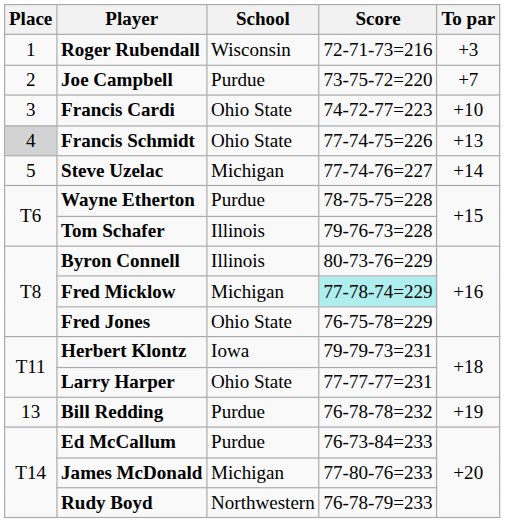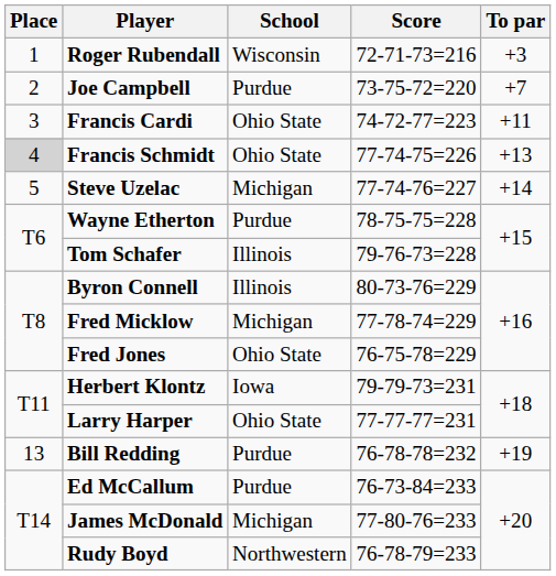 <table class="wikitable">
 <tr>
 <th>Place</th>
 <th>Player</th>
 <th>School</th>
 <th>Score</th>
 <th>To par</th>
 </tr>
 <tr>
 <td align="center">1</td>
 <td><strong>Roger Rubendall</strong></td>
 <td>Wisconsin</td>
 <td>72-71-73=216</td>
 <td align="center">+3</td>
 </tr>
 <tr>
 <td align="center">2</td>
 <td><strong>Joe Campbell</strong></td>
 <td>Purdue</td>
 <td>73-75-72=220</td>
 <td align="center">+7</td>
 </tr>
 <tr>
 <td align="center">3</td>
 <td><strong>Francis Cardi</strong></td>
 <td>Ohio State</td>
 <td>74-72-77=223</td>
-<td align="center">+10</td>
+<td align="center">+11</td>
 </tr>
 <tr>
 <td align="center" style="background: lightgrey;">4</td>
 <td><strong>Francis Schmidt</strong></td>
 <td>Ohio State</td>
 <td>77-74-75=226</td>
 <td align="center">+13</td>
 </tr>
 <tr>
 <td align="center">5</td>
 <td><strong>Steve Uzelac</strong></td>
 <td>Michigan</td>
 <td>77-74-76=227</td>
 <td align="center">+14</td>
 </tr>
 <tr>
 <td rowspan="2" align="center">T6</td>
 <td><strong>Wayne Etherton</strong></td>
 <td>Purdue</td>
 <td>78-75-75=228</td>
 <td rowspan="2" align="center">+15</td>
 </tr>
 <tr>
 <td><strong>Tom Schafer</strong></td>
 <td>Illinois</td>
 <td>79-76-73=228</td>
 </tr>
 <tr>
 <td rowspan="3" align="center">T8</td>
 <td><strong>Byron Connell</strong></td>
 <td>Illinois</td>
 <td>80-73-76=229</td>
 <td rowspan="3" align="center">+16</td>
 </tr>
 <tr>
 <td><strong>Fred Micklow</strong></td>
 <td>Michigan</td>
-<td style="background: paleturquoise;">77-78-74=229</td>
+<td>77-78-74=229</td>
 </tr>
 <tr>
 <td><strong>Fred Jones</strong></td>
 <td>Ohio State</td>
 <td>76-75-78=229</td>
 </tr>
 <tr>
 <td rowspan="2" align="center">T11</td>
 <td><strong>Herbert Klontz</strong></td>
 <td>Iowa</td>
 <td>79-79-73=231</td>
 <td rowspan="2" align="center">+18</td>
 </tr>
 <tr>
 <td><strong>Larry Harper</strong></td>
 <td>Ohio State</td>
 <td>77-77-77=231</td>
 </tr>
 <tr>
 <td align="center">13</td>
 <td><strong>Bill Redding</strong></td>
 <td>Purdue</td>
 <td>76-78-78=232</td>
 <td align="center">+19</td>
 </tr>
 <tr>
 <td rowspan="3" align="center">T14</td>
 <td><strong>Ed McCallum</strong></td>
 <td>Purdue</td>
 <td>76-73-84=233</td>
 <td rowspan="3" align="center">+20</td>
 </tr>
 <tr>
 <td><strong>James McDonald</strong></td>
 <td>Michigan</td>
 <td>77-80-76=233</td>
 </tr>
 <tr>
 <td><strong>Rudy Boyd</strong></td>
 <td>Northwestern</td>
 <td>76-78-79=233</td>
 </tr>
 </table>
